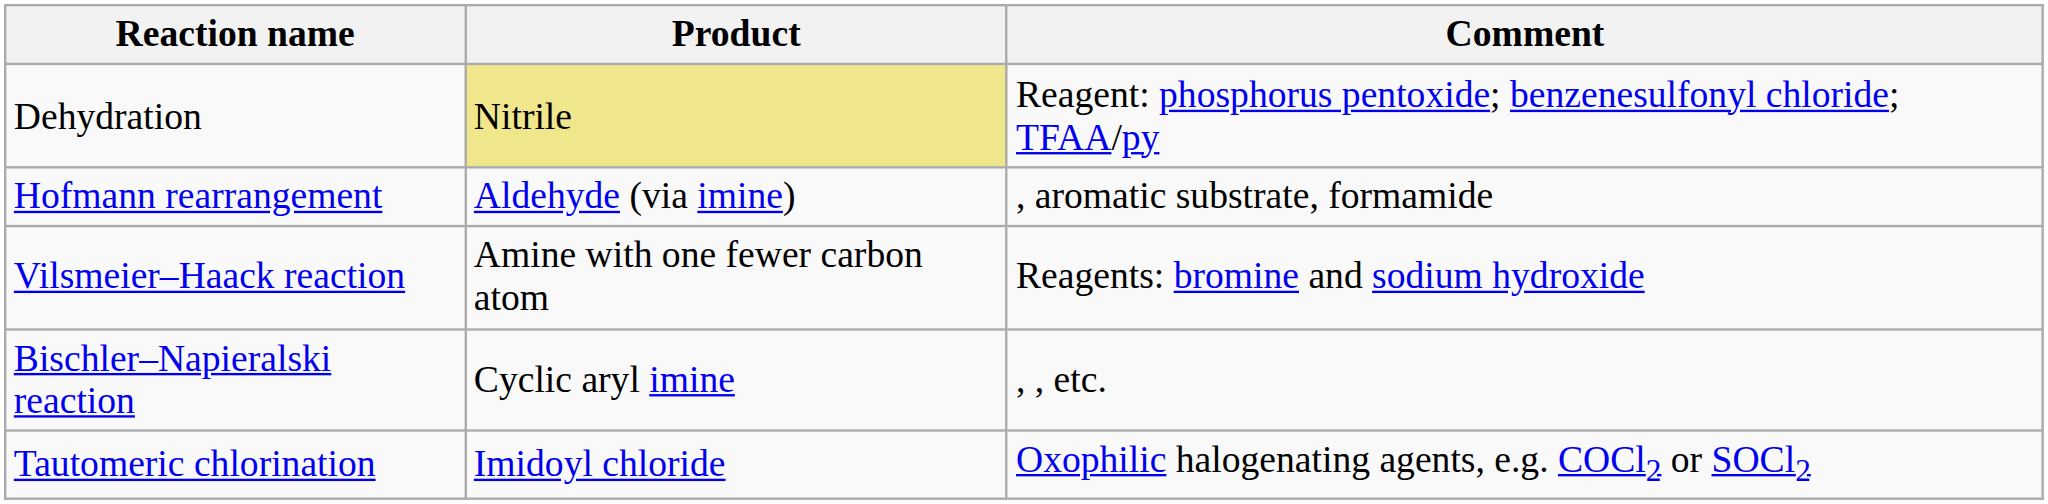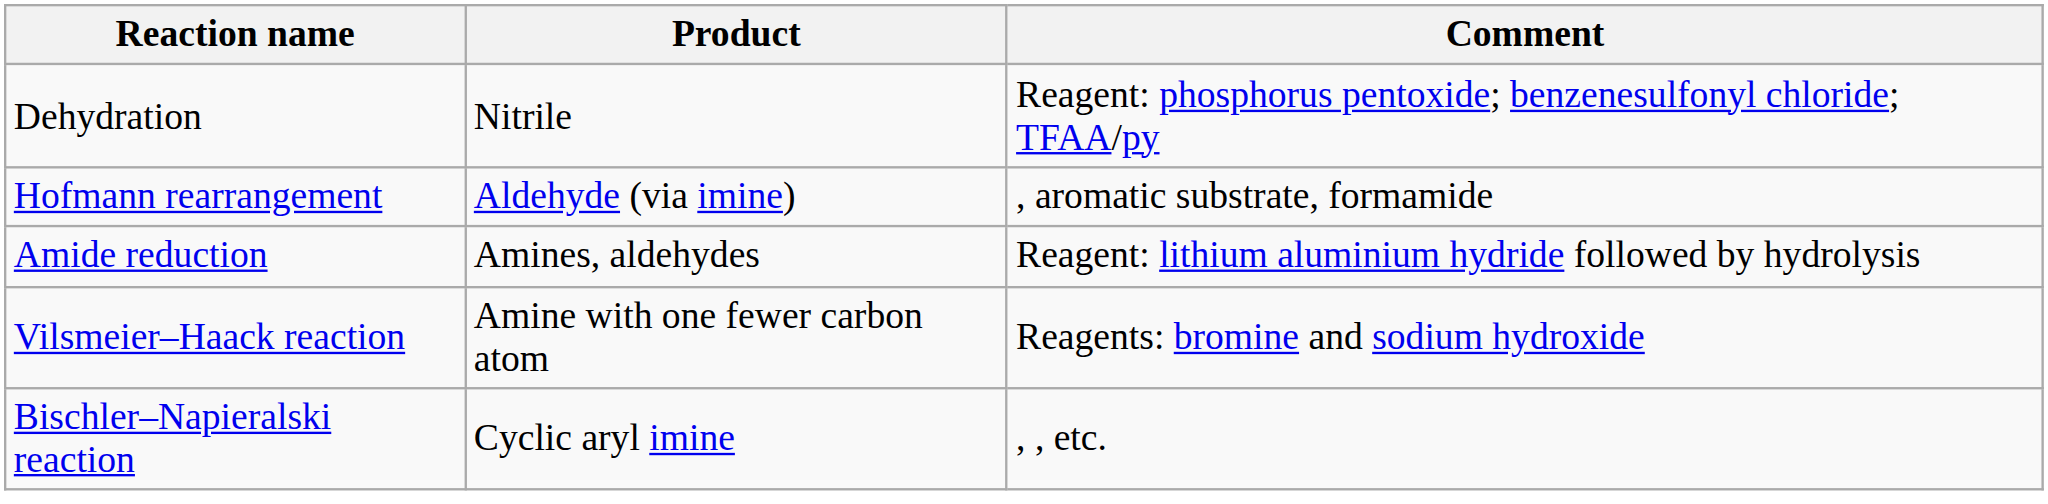 <table class="wikitable sortable">
 <tr>
 <th>Reaction name</th>
 <th>Product</th>
 <th class="unsortable">Comment</th>
 </tr>
 <tr>
 <td>Dehydration</td>
-<td style="background: khaki;">Nitrile</td>
+<td>Nitrile</td>
 <td>Reagent: <a href='#'>phosphorus pentoxide</a>; <a href='#'>benzenesulfonyl chloride</a>; <a href='#'>TFAA</a>/<a href='#'>py</a></td>
 </tr>
 <tr>
 <td><a href='#'>Hofmann rearrangement</a></td>
 <td><a href='#'>Aldehyde</a> (via <a href='#'>imine</a>)</td>
 <td><a href='#'></a>, aromatic substrate, formamide</td>
+</tr>
+<tr>
+<td><a href='#'>Amide reduction</a></td>
+<td>Amines, aldehydes</td>
+<td>Reagent: <a href='#'>lithium aluminium hydride</a> followed by hydrolysis</td>
 </tr>
 <tr>
 <td><a href='#'>Vilsmeier–Haack reaction</a></td>
 <td>Amine with one fewer carbon atom</td>
 <td>Reagents: <a href='#'>bromine</a> and <a href='#'>sodium hydroxide</a></td>
 </tr>
 <tr>
 <td><a href='#'>Bischler–Napieralski reaction</a></td>
 <td>Cyclic aryl <a href='#'>imine</a></td>
 <td><a href='#'></a>, <a href='#'></a>, etc.</td>
 </tr>
-<tr>
-<td><a href='#'>Tautomeric chlorination</a></td>
-<td><a href='#'>Imidoyl chloride</a></td>
-<td><a href='#'>Oxophilic</a> halogenating agents, e.g. <a href='#'>COCl<sub>2</sub></a> or <a href='#'>SOCl<sub>2</sub></a></td>
-</tr>
 </table>
